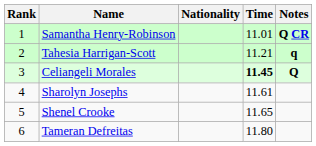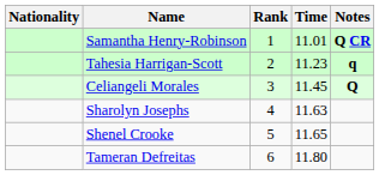 <table class="wikitable sortable" style="text-align:center">
 <tr>
+<th>Nationality</th>
+<th>Name</th>
 <th>Rank</th>
-<th>Name</th>
-<th>Nationality</th>
 <th>Time</th>
 <th>Notes</th>
 </tr>
 <tr bgcolor=ccffcc>
+<td align=left></td>
+<td align=left><a href='#'>Samantha Henry-Robinson</a></td>
 <td align=center>1</td>
-<td align=left><a href='#'>Samantha Henry-Robinson</a></td>
-<td align=left></td>
 <td>11.01</td>
 <td><strong>Q</strong> <strong><a href='#'>CR</a></strong></td>
 </tr>
 <tr bgcolor=ccffcc>
+<td align=left></td>
+<td align=left><a href='#'>Tahesia Harrigan-Scott</a></td>
 <td align=center>2</td>
-<td align=left><a href='#'>Tahesia Harrigan-Scott</a></td>
-<td align=left></td>
-<td>11.21</td>
+<td>11.23</td>
 <td><strong>q</strong></td>
 </tr>
 <tr bgcolor=ddffdd>
+<td align=left></td>
+<td align=left><a href='#'>Celiangeli Morales</a></td>
 <td align=center>3</td>
-<td align=left><a href='#'>Celiangeli Morales</a></td>
-<td align=left></td>
-<td><strong>11.45</strong></td>
+<td>11.45</td>
 <td><strong>Q</strong></td>
 </tr>
 <tr>
+<td align=left></td>
+<td align=left><a href='#'>Sharolyn Josephs</a></td>
 <td align=center>4</td>
-<td align=left><a href='#'>Sharolyn Josephs</a></td>
-<td align=left></td>
-<td>11.61</td>
+<td>11.63</td>
 <td></td>
 </tr>
 <tr>
+<td align=left></td>
+<td align=left><a href='#'>Shenel Crooke</a></td>
 <td align=center>5</td>
-<td align=left><a href='#'>Shenel Crooke</a></td>
-<td align=left></td>
 <td>11.65</td>
 <td></td>
 </tr>
 <tr>
+<td align=left></td>
+<td align=left><a href='#'>Tameran Defreitas</a></td>
 <td align=center>6</td>
-<td align=left><a href='#'>Tameran Defreitas</a></td>
-<td align=left></td>
 <td>11.80</td>
 <td></td>
 </tr>
 </table>
